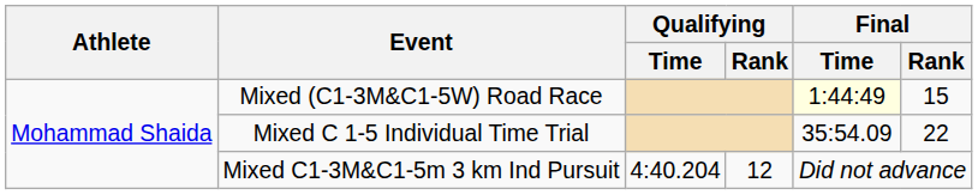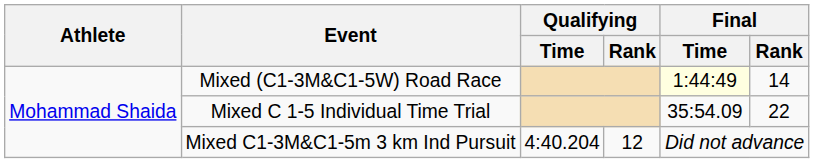 <table class=wikitable style="font-size:90%; text-align:center;">
 <tr>
 <th rowspan="2">Athlete</th>
 <th rowspan="2">Event</th>
 <th colspan="2">Qualifying</th>
 <th colspan="2">Final</th>
 </tr>
 <tr>
 <th>Time</th>
 <th>Rank</th>
 <th>Time</th>
 <th>Rank</th>
 </tr>
 <tr>
 <td align=left rowspan=3><a href='#'>Mohammad Shaida</a></td>
 <td>Mixed (C1-3M&C1-5W) Road Race</td>
 <td bgcolor=wheat colspan=2></td>
 <td style="background: lightyellow;">1:44:49</td>
-<td>15</td>
+<td>14</td>
 </tr>
 <tr>
 <td>Mixed C 1-5 Individual Time Trial</td>
 <td bgcolor=wheat colspan=2></td>
 <td>35:54.09</td>
 <td>22</td>
 </tr>
 <tr>
 <td>Mixed C1-3M&C1-5m 3 km Ind Pursuit</td>
 <td>4:40.204</td>
 <td>12</td>
 <td colspan=2><em>Did not advance</em></td>
 </tr>
 </table>
